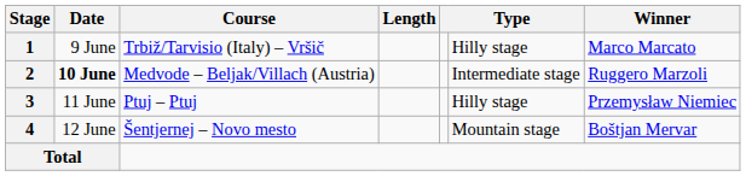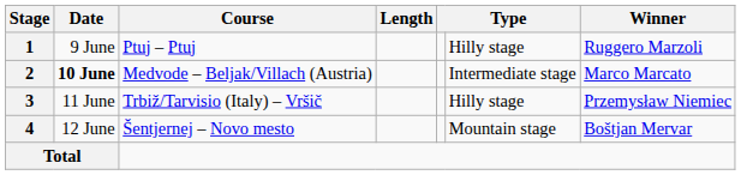 <table class="wikitable">
 <tr>
 <th>Stage</th>
 <th>Date</th>
 <th>Course</th>
 <th>Length</th>
 <th colspan="2">Type</th>
 <th>Winner</th>
 </tr>
 <tr>
 <th style="text-align:center">1</th>
 <td align=right>9 June</td>
-<td><a href='#'>Trbiž/Tarvisio</a> (Italy) – <a href='#'>Vršič</a></td>
+<td><a href='#'>Ptuj</a> – <a href='#'>Ptuj</a></td>
 <td style="text-align:center;"></td>
 <td></td>
 <td>Hilly stage</td>
-<td> <a href='#'>Marco Marcato</a></td>
+<td> <a href='#'>Ruggero Marzoli</a></td>
 </tr>
 <tr>
 <th style="text-align:center">2</th>
 <td align=right><strong>10 June</strong></td>
 <td><a href='#'>Medvode</a> – <a href='#'>Beljak/Villach</a> (Austria)</td>
 <td style="text-align:center;"></td>
 <td></td>
 <td>Intermediate stage</td>
-<td> <a href='#'>Ruggero Marzoli</a></td>
+<td> <a href='#'>Marco Marcato</a></td>
 </tr>
 <tr>
 <th style="text-align:center">3</th>
 <td align=right>11 June</td>
-<td><a href='#'>Ptuj</a> – <a href='#'>Ptuj</a></td>
+<td><a href='#'>Trbiž/Tarvisio</a> (Italy) – <a href='#'>Vršič</a></td>
 <td style="text-align:center;"></td>
 <td></td>
 <td>Hilly stage</td>
 <td> <a href='#'>Przemysław Niemiec</a></td>
 </tr>
 <tr>
 <th style="text-align:center">4</th>
 <td align=right>12 June</td>
 <td><a href='#'>Šentjernej</a> – <a href='#'>Novo mesto</a></td>
 <td style="text-align:center;"></td>
 <td></td>
 <td>Mountain stage</td>
 <td> <a href='#'>Boštjan Mervar</a></td>
 </tr>
 <tr>
 <th colspan="2">Total</th>
 <td colspan="5" style="text-align:center;"></td>
 </tr>
 </table>
